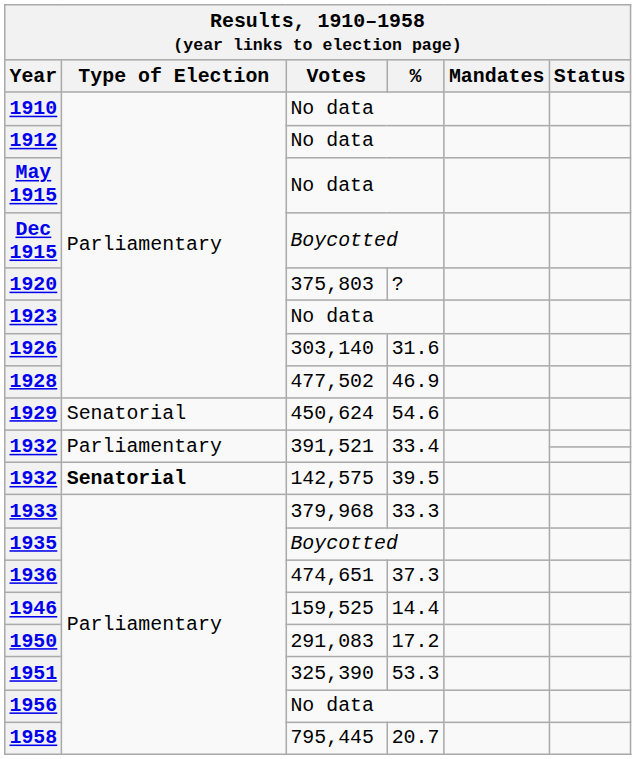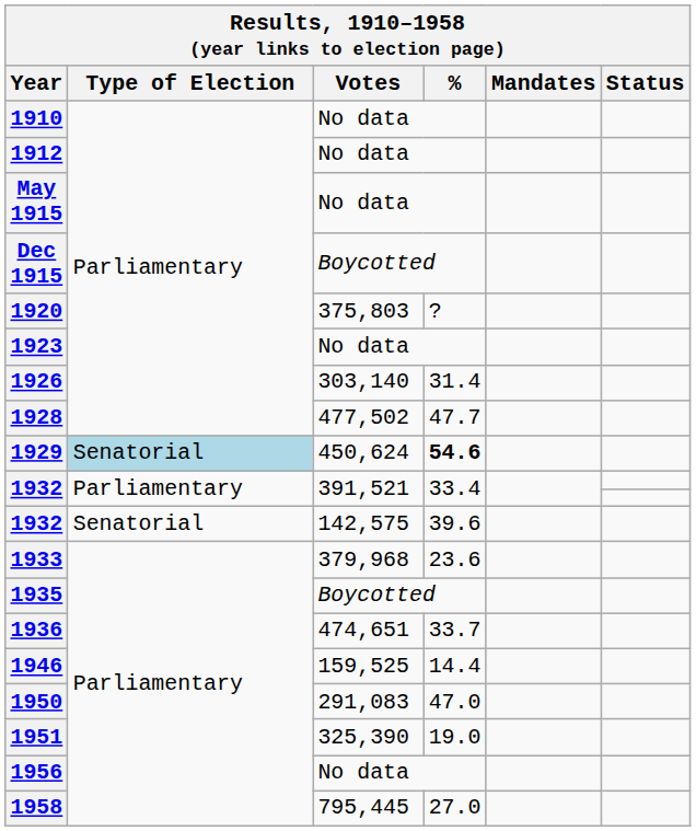 <table class="wikitable">
 <tr>
 <th colspan="9"><strong>Results, 1910–1958<br><small>(year links to election page)</small></strong></th>
 </tr>
 <tr>
 <th style="width: 20px">Year</th>
 <th style="width:140px">Type of Election</th>
 <th style="width: 60px">Votes</th>
 <th style="width: 20px">%</th>
 <th style="width: 20px">Mandates</th>
 <th>Status</th>
 </tr>
 <tr align="left">
 <th><a href='#'>1910</a></th>
 <td rowspan="8">Parliamentary</td>
 <td colspan="2">No data</td>
 <td></td>
 <td></td>
 </tr>
 <tr align="left">
 <th><a href='#'>1912</a></th>
 <td colspan="2">No data</td>
 <td></td>
 <td></td>
 </tr>
 <tr align="left">
 <th><a href='#'>May 1915</a></th>
 <td colspan="2">No data</td>
 <td></td>
 <td></td>
 </tr>
 <tr align="left">
 <th><a href='#'>Dec 1915</a></th>
 <td colspan=2><em>Boycotted</em></td>
 <td></td>
 <td></td>
 </tr>
 <tr align="left">
 <th><a href='#'>1920</a></th>
 <td>375,803</td>
 <td>?</td>
 <td></td>
 <td></td>
 </tr>
 <tr align="left">
 <th><a href='#'>1923</a></th>
 <td colspan="2">No data</td>
 <td></td>
 <td></td>
 </tr>
 <tr align="left">
 <th><a href='#'>1926</a></th>
 <td>303,140</td>
-<td>31.6</td>
+<td>31.4</td>
 <td></td>
 <td></td>
 </tr>
 <tr align="left">
 <th><a href='#'>1928</a></th>
 <td>477,502</td>
-<td>46.9</td>
+<td>47.7</td>
 <td></td>
 <td></td>
 </tr>
 <tr align="left">
 <th><a href='#'>1929</a></th>
-<td>Senatorial</td>
+<td style="background: lightblue;">Senatorial</td>
 <td>450,624</td>
-<td>54.6</td>
+<td><strong>54.6</strong></td>
 <td></td>
 <td></td>
 </tr>
 <tr align="left">
 <th rowspan=2><a href='#'>1932</a></th>
 <td rowspan=2>Parliamentary</td>
 <td rowspan=2>391,521</td>
 <td rowspan=2>33.4</td>
 <td rowspan=2></td>
 <td> </td>
 </tr>
 <tr>
 <td> </td>
 </tr>
 <tr align="left">
 <th><a href='#'>1932</a></th>
-<td><strong>Senatorial</strong></td>
+<td>Senatorial</td>
 <td>142,575</td>
-<td>39.5</td>
+<td>39.6</td>
 <td></td>
 <td></td>
 </tr>
 <tr align="left">
 <th><a href='#'>1933</a></th>
 <td rowspan="8">Parliamentary</td>
 <td>379,968</td>
-<td>33.3</td>
+<td>23.6</td>
 <td></td>
 <td></td>
 </tr>
 <tr align="left">
 <th><a href='#'>1935</a></th>
 <td colspan=2><em>Boycotted</em></td>
 <td></td>
 <td></td>
 </tr>
 <tr align="left">
 <th><a href='#'>1936</a></th>
 <td>474,651</td>
-<td>37.3</td>
+<td>33.7</td>
 <td></td>
 <td></td>
 </tr>
 <tr align="left">
 <th><a href='#'>1946</a></th>
 <td>159,525</td>
 <td>14.4</td>
 <td></td>
 <td></td>
 </tr>
 <tr align="left">
 <th><a href='#'>1950</a></th>
 <td>291,083</td>
-<td>17.2</td>
+<td>47.0</td>
 <td></td>
 <td></td>
 </tr>
 <tr align="left">
 <th><a href='#'>1951</a></th>
 <td>325,390</td>
-<td>53.3</td>
+<td>19.0</td>
 <td></td>
 <td></td>
 </tr>
 <tr align="left">
 <th><a href='#'>1956</a></th>
 <td colspan="2">No data</td>
 <td></td>
 <td></td>
 </tr>
 <tr align="left">
 <th><a href='#'>1958</a></th>
 <td>795,445</td>
-<td>20.7</td>
+<td>27.0</td>
 <td></td>
 <td></td>
 </tr>
 <tr>
 </tr>
 </table>
